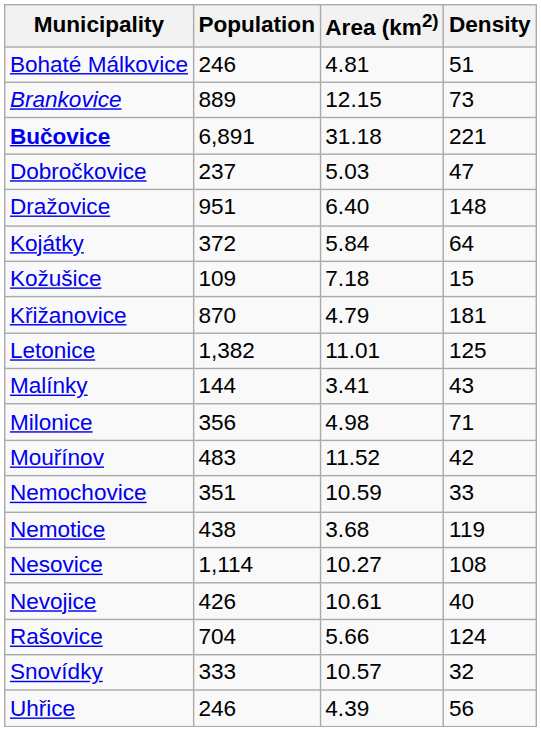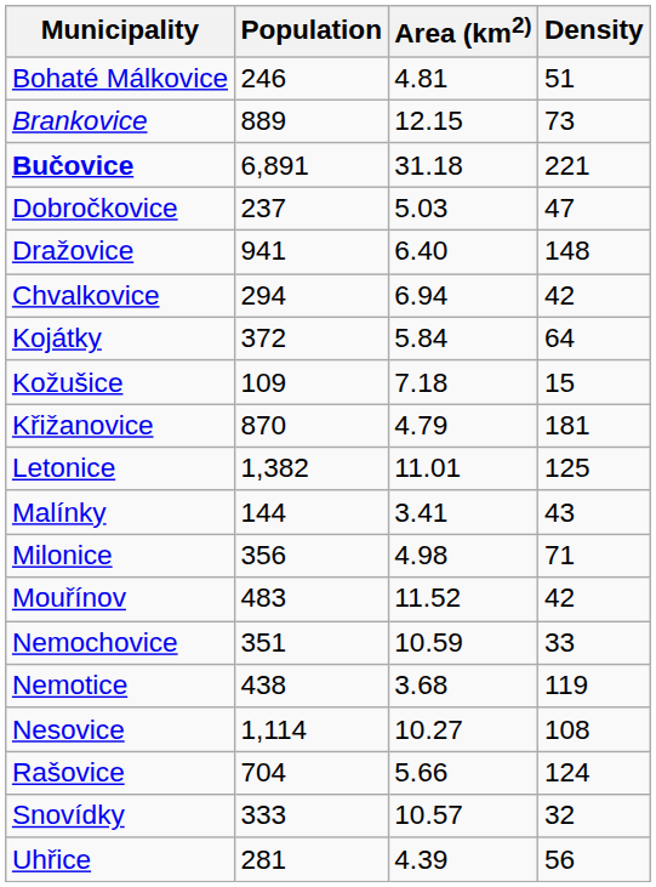 <table class="wikitable sortable">
 <tr>
 <th>Municipality</th>
 <th>Population</th>
 <th>Area (km<sup>2)</sup></th>
 <th>Density</th>
 </tr>
 <tr>
 <td><a href='#'>Bohaté Málkovice</a></td>
 <td>246</td>
 <td>4.81</td>
 <td>51</td>
 </tr>
 <tr>
 <td><em><a href='#'>Brankovice</a></em></td>
 <td>889</td>
 <td>12.15</td>
 <td>73</td>
 </tr>
 <tr>
 <td><strong><a href='#'>Bučovice</a></strong></td>
 <td>6,891</td>
 <td>31.18</td>
 <td>221</td>
 </tr>
 <tr>
 <td><a href='#'>Dobročkovice</a></td>
 <td>237</td>
 <td>5.03</td>
 <td>47</td>
 </tr>
 <tr>
 <td><a href='#'>Dražovice</a></td>
-<td>951</td>
+<td>941</td>
 <td>6.40</td>
 <td>148</td>
+</tr>
+<tr>
+<td><a href='#'>Chvalkovice</a></td>
+<td>294</td>
+<td>6.94</td>
+<td>42</td>
 </tr>
 <tr>
 <td><a href='#'>Kojátky</a></td>
 <td>372</td>
 <td>5.84</td>
 <td>64</td>
 </tr>
 <tr>
 <td><a href='#'>Kožušice</a></td>
 <td>109</td>
 <td>7.18</td>
 <td>15</td>
 </tr>
 <tr>
 <td><a href='#'>Křižanovice</a></td>
 <td>870</td>
 <td>4.79</td>
 <td>181</td>
 </tr>
 <tr>
 <td><a href='#'>Letonice</a></td>
 <td>1,382</td>
 <td>11.01</td>
 <td>125</td>
 </tr>
 <tr>
 <td><a href='#'>Malínky</a></td>
 <td>144</td>
 <td>3.41</td>
 <td>43</td>
 </tr>
 <tr>
 <td><a href='#'>Milonice</a></td>
 <td>356</td>
 <td>4.98</td>
 <td>71</td>
 </tr>
 <tr>
 <td><a href='#'>Mouřínov</a></td>
 <td>483</td>
 <td>11.52</td>
 <td>42</td>
 </tr>
 <tr>
 <td><a href='#'>Nemochovice</a></td>
 <td>351</td>
 <td>10.59</td>
 <td>33</td>
 </tr>
 <tr>
 <td><a href='#'>Nemotice</a></td>
 <td>438</td>
 <td>3.68</td>
 <td>119</td>
 </tr>
 <tr>
 <td><a href='#'>Nesovice</a></td>
 <td>1,114</td>
 <td>10.27</td>
 <td>108</td>
 </tr>
 <tr>
-<td><a href='#'>Nevojice</a></td>
-<td>426</td>
-<td>10.61</td>
-<td>40</td>
-</tr>
-<tr>
 <td><a href='#'>Rašovice</a></td>
 <td>704</td>
 <td>5.66</td>
 <td>124</td>
 </tr>
 <tr>
 <td><a href='#'>Snovídky</a></td>
 <td>333</td>
 <td>10.57</td>
 <td>32</td>
 </tr>
 <tr>
 <td><a href='#'>Uhřice</a></td>
-<td>246</td>
+<td>281</td>
 <td>4.39</td>
 <td>56</td>
 </tr>
 </table>
